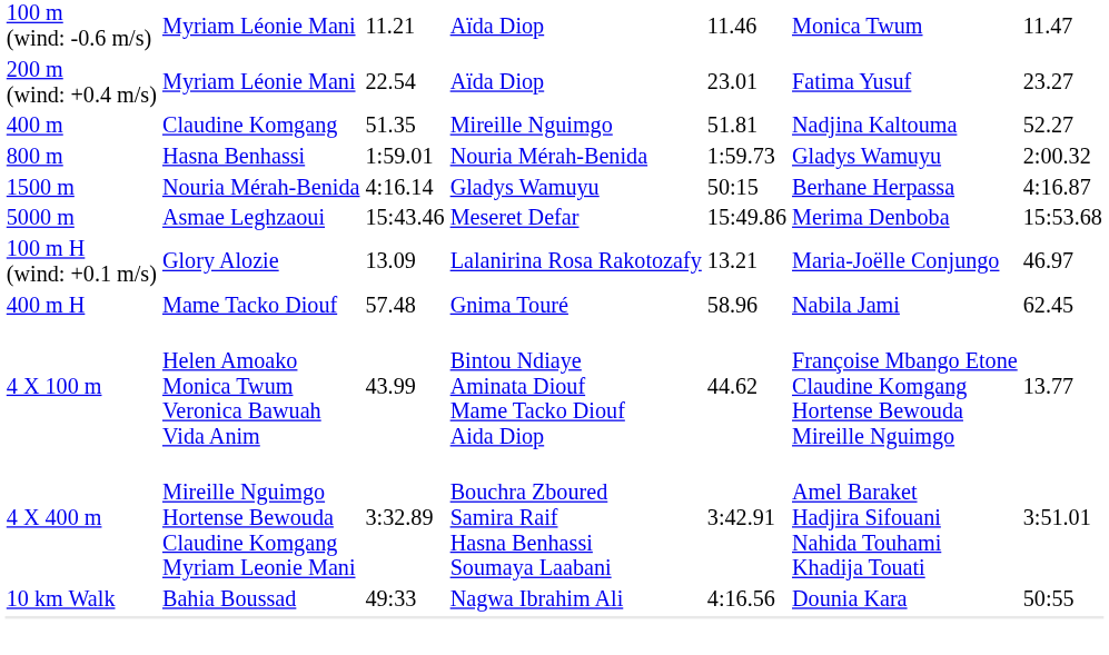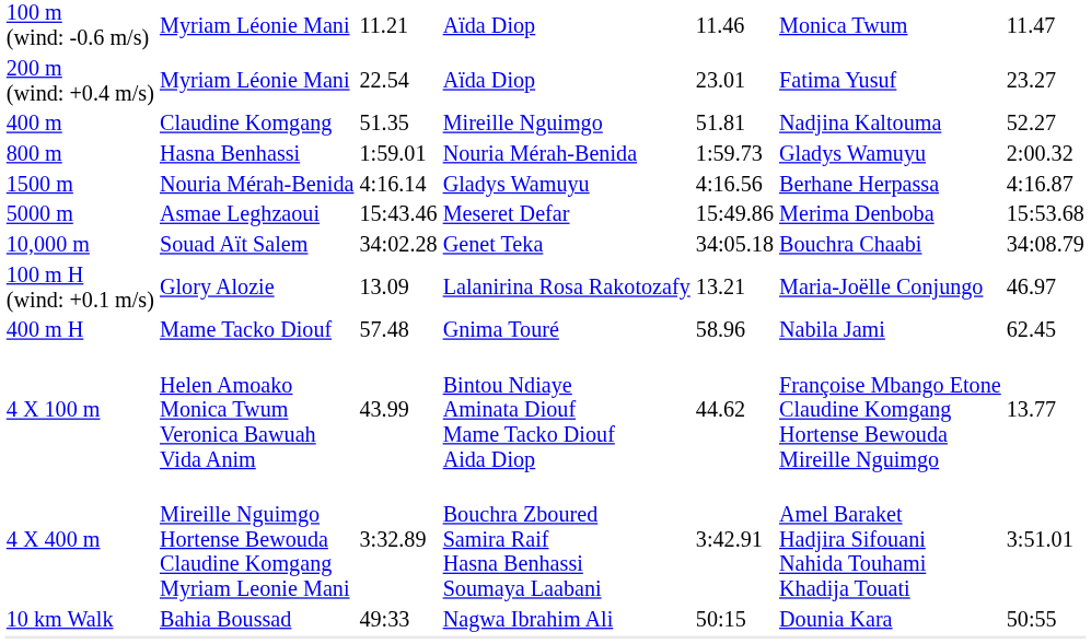 <table>
 <tr>
 <td><a href='#'>100 m</a><br>(wind: -0.6 m/s)</td>
 <td><a href='#'>Myriam Léonie Mani</a> <br> </td>
 <td>11.21</td>
 <td><a href='#'>Aïda Diop</a> <br> </td>
 <td>11.46</td>
 <td><a href='#'>Monica Twum</a> <br> </td>
 <td>11.47</td>
 </tr>
 <tr>
 <td><a href='#'>200 m</a><br>(wind: +0.4 m/s)</td>
 <td><a href='#'>Myriam Léonie Mani</a> <br> </td>
 <td>22.54</td>
 <td><a href='#'>Aïda Diop</a> <br> </td>
 <td>23.01</td>
 <td><a href='#'>Fatima Yusuf</a> <br> </td>
 <td>23.27</td>
 </tr>
 <tr>
 <td><a href='#'>400 m</a></td>
 <td><a href='#'>Claudine Komgang</a>  <br> </td>
 <td>51.35</td>
 <td><a href='#'>Mireille Nguimgo</a>  <br> </td>
 <td>51.81</td>
 <td><a href='#'>Nadjina Kaltouma</a>  <br> </td>
 <td>52.27</td>
 </tr>
 <tr>
 <td><a href='#'>800 m</a></td>
 <td><a href='#'>Hasna Benhassi</a> <br> </td>
 <td>1:59.01</td>
 <td><a href='#'>Nouria Mérah-Benida</a> <br> </td>
 <td>1:59.73</td>
 <td><a href='#'>Gladys Wamuyu</a> <br> </td>
 <td>2:00.32</td>
 </tr>
 <tr>
 <td><a href='#'>1500 m</a></td>
 <td><a href='#'>Nouria Mérah-Benida</a>  <br> </td>
 <td>4:16.14</td>
 <td><a href='#'>Gladys Wamuyu</a> <br> </td>
-<td>50:15</td>
+<td>4:16.56</td>
 <td><a href='#'>Berhane Herpassa</a> <br> </td>
 <td>4:16.87</td>
 </tr>
 <tr>
 <td><a href='#'>5000 m</a></td>
 <td><a href='#'>Asmae Leghzaoui</a> <br> </td>
 <td>15:43.46</td>
 <td><a href='#'>Meseret Defar</a> <br> </td>
 <td>15:49.86</td>
 <td><a href='#'>Merima Denboba</a> <br> </td>
 <td>15:53.68</td>
+</tr>
+<tr>
+<td><a href='#'>10,000 m</a></td>
+<td><a href='#'>Souad Aït Salem</a> <br> </td>
+<td>34:02.28</td>
+<td><a href='#'>Genet Teka</a> <br> </td>
+<td>34:05.18</td>
+<td><a href='#'>Bouchra Chaabi</a> <br> </td>
+<td>34:08.79</td>
 </tr>
 <tr>
 <td><a href='#'>100 m H</a><br>(wind: +0.1 m/s)</td>
 <td><a href='#'>Glory Alozie</a> <br> </td>
 <td>13.09</td>
 <td><a href='#'>Lalanirina Rosa Rakotozafy</a> <br> </td>
 <td>13.21</td>
 <td><a href='#'>Maria-Joëlle Conjungo</a> <br> </td>
 <td>46.97</td>
 </tr>
 <tr>
 <td><a href='#'>400 m H</a></td>
 <td><a href='#'>Mame Tacko Diouf</a> <br> </td>
 <td>57.48</td>
 <td><a href='#'>Gnima Touré</a> <br> </td>
 <td>58.96</td>
 <td><a href='#'>Nabila Jami</a> <br> </td>
 <td>62.45</td>
 </tr>
 <tr>
 <td><a href='#'>4 X 100 m</a></td>
 <td><br><a href='#'>Helen Amoako</a><br><a href='#'>Monica Twum</a><br><a href='#'>Veronica Bawuah</a><br><a href='#'>Vida Anim</a></td>
 <td>43.99</td>
 <td><br><a href='#'>Bintou Ndiaye</a><br><a href='#'>Aminata Diouf</a><br><a href='#'>Mame Tacko Diouf</a><br><a href='#'>Aida Diop</a></td>
 <td>44.62</td>
 <td><br><a href='#'>Françoise Mbango Etone</a><br><a href='#'>Claudine Komgang</a><br><a href='#'>Hortense Bewouda</a><br><a href='#'>Mireille Nguimgo</a></td>
 <td>13.77</td>
 </tr>
 <tr>
 <td><a href='#'>4 X 400 m</a></td>
 <td><br><a href='#'>Mireille Nguimgo</a><br><a href='#'>Hortense Bewouda</a><br><a href='#'>Claudine Komgang</a><br><a href='#'>Myriam Leonie Mani</a></td>
 <td>3:32.89</td>
 <td><br><a href='#'>Bouchra Zboured</a><br><a href='#'>Samira Raif</a><br><a href='#'>Hasna Benhassi</a><br><a href='#'>Soumaya Laabani</a></td>
 <td>3:42.91</td>
 <td><br><a href='#'>Amel Baraket</a><br><a href='#'>Hadjira Sifouani</a><br><a href='#'>Nahida Touhami</a><br><a href='#'>Khadija Touati</a></td>
 <td>3:51.01</td>
 </tr>
 <tr>
 <td><a href='#'>10 km Walk</a></td>
 <td><a href='#'>Bahia Boussad</a> <br> </td>
 <td>49:33</td>
 <td><a href='#'>Nagwa Ibrahim Ali</a> <br> </td>
-<td>4:16.56</td>
+<td>50:15</td>
 <td><a href='#'>Dounia Kara</a> <br> </td>
 <td>50:55</td>
 </tr>
 <tr bgcolor= e8e8e8>
 <td colspan=7></td>
 </tr>
 </table>
